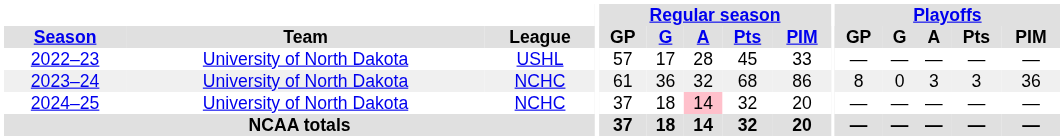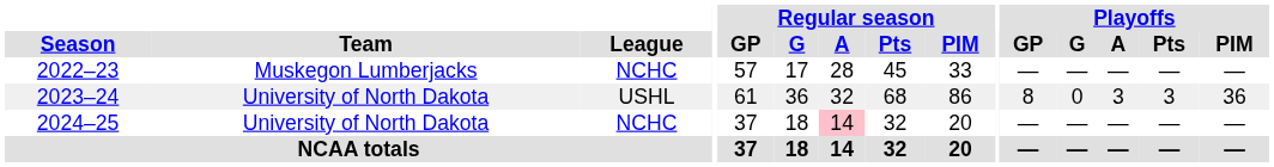 <table border="0" cellpadding="1" cellspacing="0" style="text-align:center; width:60em">
 <tr bgcolor="#e0e0e0">
 <th colspan="3" bgcolor="#ffffff"></th>
 <th rowspan="99" bgcolor="#ffffff"></th>
 <th colspan="5"><a href='#'>Regular season</a></th>
 <th rowspan="99" bgcolor="#ffffff"></th>
 <th colspan="5"><a href='#'>Playoffs</a></th>
 </tr>
 <tr bgcolor="#e0e0e0">
 <th><a href='#'>Season</a></th>
 <th>Team</th>
 <th>League</th>
 <th>GP</th>
 <th><a href='#'>G</a></th>
 <th><a href='#'>A</a></th>
 <th><a href='#'>Pts</a></th>
 <th><a href='#'>PIM</a></th>
 <th>GP</th>
 <th>G</th>
 <th>A</th>
 <th>Pts</th>
 <th>PIM</th>
 </tr>
 <tr>
 <td><a href='#'>2022–23</a></td>
-<td><a href='#'>University of North Dakota</a></td>
-<td><a href='#'>USHL</a></td>
+<td><a href='#'>Muskegon Lumberjacks</a></td>
+<td><a href='#'>NCHC</a></td>
 <td>57</td>
 <td>17</td>
 <td>28</td>
 <td>45</td>
 <td>33</td>
 <td>—</td>
 <td>—</td>
 <td>—</td>
 <td>—</td>
 <td>—</td>
 </tr>
 <tr bgcolor="#f0f0f0">
 <td><a href='#'>2023–24</a></td>
 <td><a href='#'>University of North Dakota</a></td>
-<td><a href='#'>NCHC</a></td>
+<td>USHL</td>
 <td>61</td>
 <td>36</td>
 <td>32</td>
 <td>68</td>
 <td>86</td>
 <td>8</td>
 <td>0</td>
 <td>3</td>
 <td>3</td>
 <td>36</td>
 </tr>
 <tr>
 <td><a href='#'>2024–25</a></td>
 <td><a href='#'>University of North Dakota</a></td>
 <td><a href='#'>NCHC</a></td>
 <td>37</td>
 <td>18</td>
 <td style="background: pink;">14</td>
 <td>32</td>
 <td>20</td>
 <td>—</td>
 <td>—</td>
 <td>—</td>
 <td>—</td>
 <td>—</td>
 </tr>
 <tr bgcolor="#e0e0e0">
 <th colspan="3">NCAA totals</th>
 <th>37</th>
 <th>18</th>
 <th>14</th>
 <th>32</th>
 <th>20</th>
 <th>—</th>
 <th>—</th>
 <th>—</th>
 <th>—</th>
 <th>—</th>
 </tr>
 </table>
